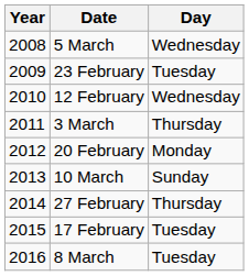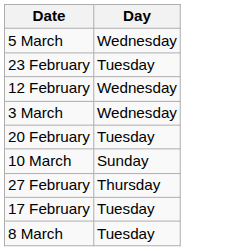 <table class="wikitable sortable">
 <tr>
-<th>Year</th>
 <th>Date</th>
 <th>Day</th>
 </tr>
 <tr>
-<td>2008</td>
 <td>5 March</td>
 <td>Wednesday</td>
 </tr>
 <tr>
-<td>2009</td>
 <td>23 February</td>
 <td>Tuesday</td>
 </tr>
 <tr>
-<td>2010</td>
 <td>12 February</td>
 <td>Wednesday</td>
 </tr>
 <tr>
-<td>2011</td>
 <td>3 March</td>
-<td>Thursday</td>
+<td>Wednesday</td>
 </tr>
 <tr>
-<td>2012</td>
 <td>20 February</td>
-<td>Monday</td>
+<td>Tuesday</td>
 </tr>
 <tr>
-<td>2013</td>
 <td>10 March</td>
 <td>Sunday</td>
 </tr>
 <tr>
-<td>2014</td>
 <td>27 February</td>
 <td>Thursday</td>
 </tr>
 <tr>
-<td>2015</td>
 <td>17 February</td>
 <td>Tuesday</td>
 </tr>
 <tr>
-<td>2016</td>
 <td>8 March</td>
 <td>Tuesday</td>
 </tr>
 </table>
